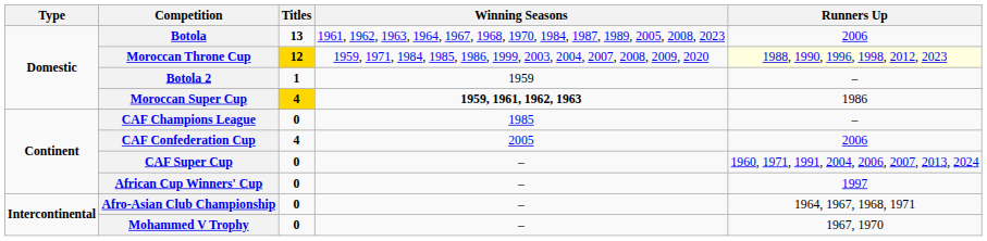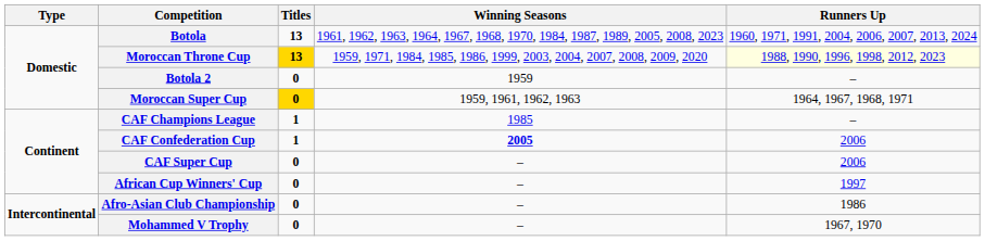 <table class="wikitable plainrowheaders" style="font-size:95%; text-align:center;">
 <tr>
 <th>Type</th>
 <th>Competition</th>
 <th>Titles</th>
 <th>Winning Seasons</th>
 <th>Runners Up</th>
 </tr>
 <tr>
 <td rowspan="4"><strong>Domestic</strong></td>
 <th scope=col><a href='#'>Botola</a></th>
 <td align="center"><strong>13</strong></td>
 <td><a href='#'>1961</a>, <a href='#'>1962</a>, <a href='#'>1963</a>, <a href='#'>1964</a>, <a href='#'>1967</a>, <a href='#'>1968</a>, <a href='#'>1970</a>, <a href='#'>1984</a>, <a href='#'>1987</a>, <a href='#'>1989</a>, <a href='#'>2005</a>, <a href='#'>2008</a>, <a href='#'>2023</a></td>
-<td><a href='#'>2006</a></td>
+<td><a href='#'>1960</a>, <a href='#'>1971</a>, <a href='#'>1991</a>, <a href='#'>2004</a>, <a href='#'>2006</a>, <a href='#'>2007</a>, <a href='#'>2013</a>, <a href='#'>2024</a></td>
 </tr>
 <tr>
 <th scope=col><a href='#'>Moroccan Throne Cup</a></th>
-<td bgcolor="gold"><strong>12</strong></td>
+<td bgcolor="gold"><strong>13</strong></td>
 <td><a href='#'>1959</a>, <a href='#'>1971</a>, <a href='#'>1984</a>, <a href='#'>1985</a>, <a href='#'>1986</a>, <a href='#'>1999</a>, <a href='#'>2003</a>, <a href='#'>2004</a>, <a href='#'>2007</a>, <a href='#'>2008</a>, <a href='#'>2009</a>, <a href='#'>2020</a></td>
 <td style="background: lightyellow;"><a href='#'>1988</a>, <a href='#'>1990</a>, <a href='#'>1996</a>, <a href='#'>1998</a>, <a href='#'>2012</a>, <a href='#'>2023</a></td>
 </tr>
 <tr>
 <th scope=col><a href='#'>Botola 2</a></th>
-<td align="center"><strong>1</strong></td>
+<td align="center"><strong>0</strong></td>
 <td>1959</td>
 <td>–</td>
 </tr>
 <tr>
 <th scope=col><a href='#'>Moroccan Super Cup</a></th>
-<td bgcolor="gold"><strong>4</strong></td>
-<td><strong>1959, 1961, 1962, 1963</strong></td>
-<td>1986</td>
+<td bgcolor="gold"><strong>0</strong></td>
+<td>1959, 1961, 1962, 1963</td>
+<td>1964, 1967, 1968, 1971</td>
 </tr>
 <tr>
 <td rowspan="4"><strong>Continent</strong></td>
 <th scope=col><a href='#'>CAF Champions League</a></th>
-<td align="center"><strong>0</strong></td>
+<td align="center"><strong>1</strong></td>
 <td><a href='#'>1985</a></td>
 <td>–</td>
 </tr>
 <tr>
 <th scope=col><a href='#'>CAF Confederation Cup</a></th>
-<td align="center"><strong>4</strong></td>
-<td><a href='#'>2005</a></td>
+<td align="center"><strong>1</strong></td>
+<td><strong><a href='#'>2005</a></strong></td>
 <td><a href='#'>2006</a></td>
 </tr>
 <tr>
 <th scope=col><a href='#'>CAF Super Cup</a></th>
 <td align="center"><strong>0</strong></td>
 <td>–</td>
-<td><a href='#'>1960</a>, <a href='#'>1971</a>, <a href='#'>1991</a>, <a href='#'>2004</a>, <a href='#'>2006</a>, <a href='#'>2007</a>, <a href='#'>2013</a>, <a href='#'>2024</a></td>
+<td><a href='#'>2006</a></td>
 </tr>
 <tr>
 <th scope=col><a href='#'>African Cup Winners' Cup</a></th>
 <td align="center"><strong>0</strong></td>
 <td>–</td>
 <td><a href='#'>1997</a></td>
 </tr>
 <tr>
 <td rowspan="2"><strong>Intercontinental</strong></td>
 <th scope=col><a href='#'>Afro-Asian Club Championship</a></th>
 <td align="center"><strong>0</strong></td>
 <td>–</td>
-<td>1964, 1967, 1968, 1971</td>
+<td>1986</td>
 </tr>
 <tr>
 <th scope=col><a href='#'>Mohammed V Trophy</a></th>
 <td align="center"><strong>0</strong></td>
 <td>–</td>
 <td>1967, 1970</td>
 </tr>
 </table>
